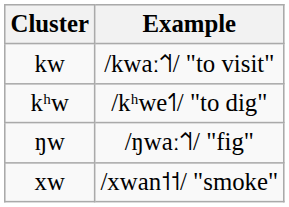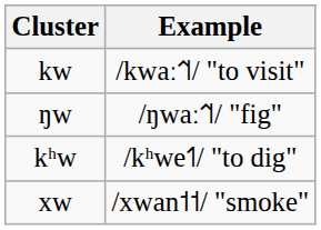 <table class="wikitable" style="text-align: center;">
 <tr>
 <th>Cluster</th>
 <th>Example</th>
 </tr>
 <tr>
 <td>kw</td>
 <td>/kwaː˦˥˦/  "to visit"</td>
 </tr>
 <tr>
+<td>ŋw</td>
+<td>/ŋwaː˦˥˦/  "fig"</td>
+</tr>
+<tr>
 <td>kʰw</td>
 <td>/kʰwe˦˥/  "to dig"</td>
-</tr>
-<tr>
-<td>ŋw</td>
-<td>/ŋwaː˦˥˦/  "fig"</td>
 </tr>
 <tr>
 <td>xw</td>
 <td>/xwan˦˦/  "smoke"</td>
 </tr>
 </table>
